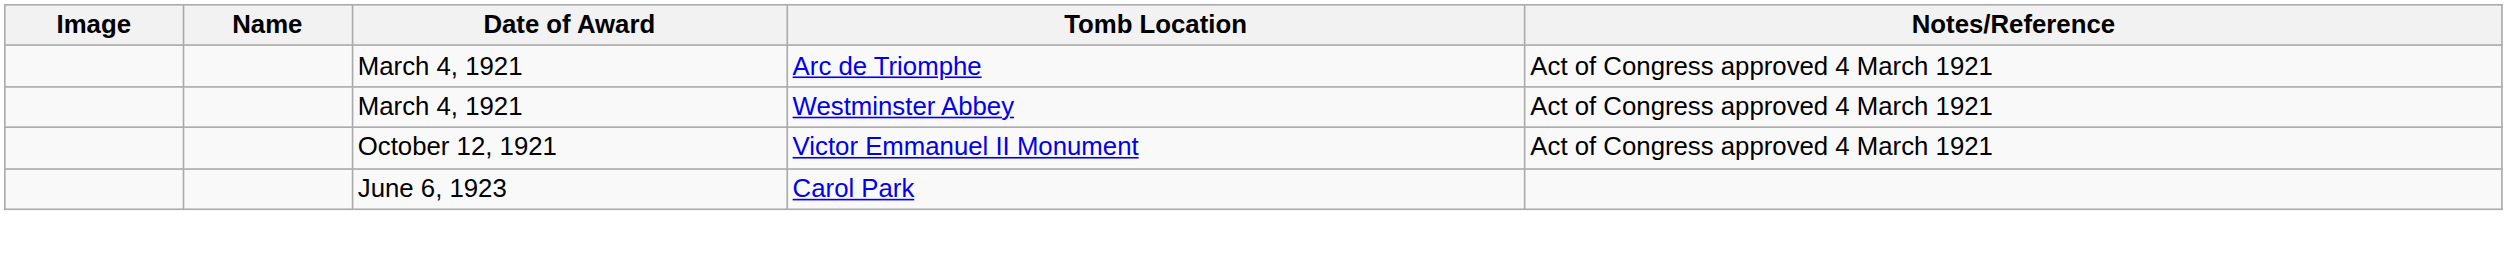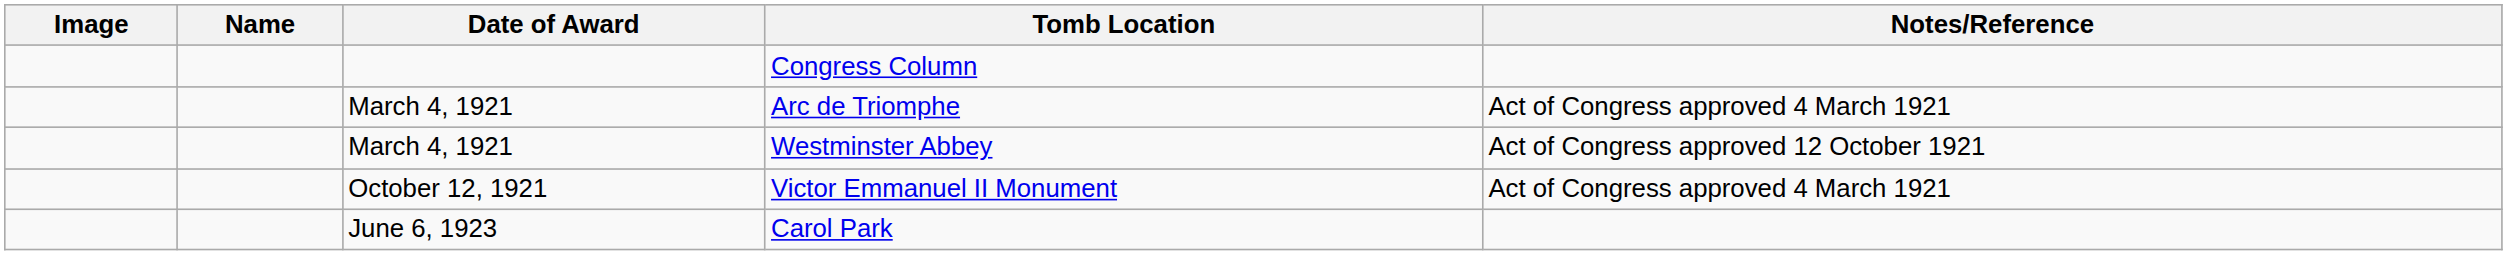 <table class="wikitable sortable" style="width:98%;">
 <tr>
 <th class="unsortable">Image</th>
 <th>Name</th>
 <th>Date of Award</th>
 <th>Tomb Location</th>
 <th class="unsortable">Notes/Reference</th>
+</tr>
+<tr>
+<td></td>
+<td></td>
+<td></td>
+<td><a href='#'>Congress Column</a></td>
+<td></td>
 </tr>
 <tr>
 <td></td>
 <td></td>
 <td>March 4, 1921</td>
 <td><a href='#'>Arc de Triomphe</a></td>
 <td>Act of Congress approved 4 March 1921</td>
 </tr>
 <tr>
 <td></td>
 <td></td>
 <td>March 4, 1921</td>
 <td><a href='#'>Westminster Abbey</a></td>
-<td>Act of Congress approved 4 March 1921</td>
+<td>Act of Congress approved 12 October 1921</td>
 </tr>
 <tr>
 <td></td>
 <td></td>
 <td>October 12, 1921</td>
 <td><a href='#'>Victor Emmanuel II Monument</a></td>
 <td>Act of Congress approved 4 March 1921</td>
 </tr>
 <tr>
 <td></td>
 <td></td>
 <td>June 6, 1923</td>
 <td><a href='#'>Carol Park</a></td>
 <td></td>
 </tr>
 </table>
